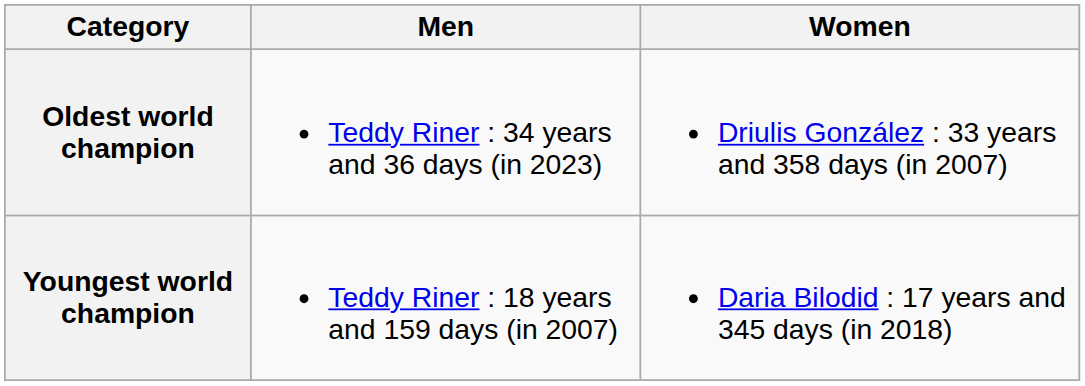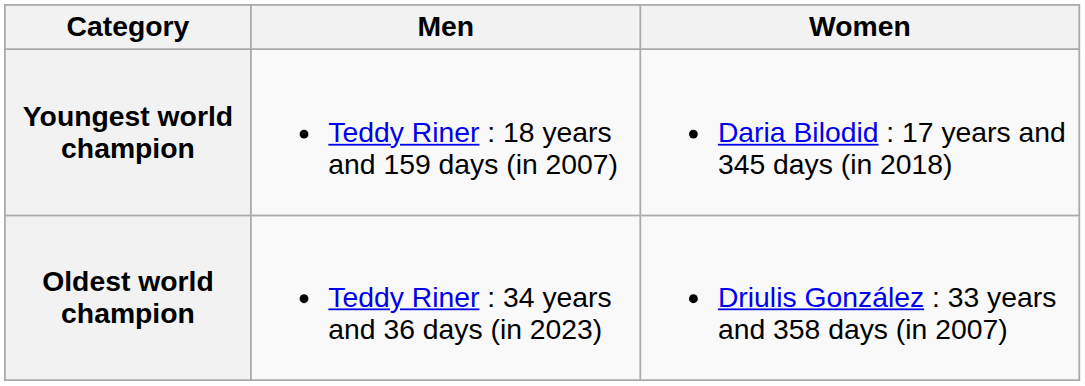 <table class="wikitable">
 <tr>
 <th>Category</th>
 <th>Men</th>
 <th>Women</th>
 </tr>
 <tr>
+<th>Youngest world champion</th>
+<td><br><ul><li> <a href='#'>Teddy Riner</a> : 18 years and 159 days (in 2007)</li></ul></td>
+<td><br><ul><li> <a href='#'>Daria Bilodid</a> : 17 years and 345 days (in 2018)</li></ul></td>
+</tr>
+<tr>
 <th>Oldest world champion</th>
 <td><br><ul><li> <a href='#'>Teddy Riner</a> : 34 years and 36 days (in 2023)</li></ul></td>
 <td><br><ul><li> <a href='#'>Driulis González</a> : 33 years and 358 days (in 2007)</li></ul></td>
 </tr>
-<tr>
-<th>Youngest world champion</th>
-<td><br><ul><li> <a href='#'>Teddy Riner</a> : 18 years and 159 days (in 2007)</li></ul></td>
-<td><br><ul><li> <a href='#'>Daria Bilodid</a> : 17 years and 345 days (in 2018)</li></ul></td>
-</tr>
 </table>
